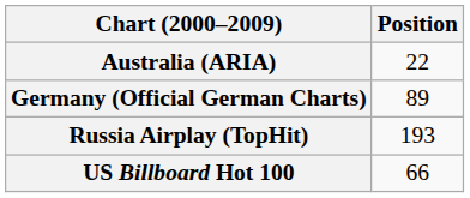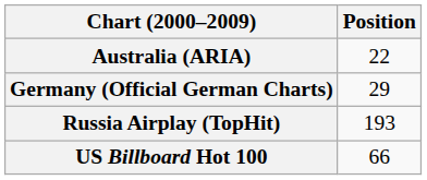 <table class="wikitable plainrowheaders sortable" style="text-align:center">
 <tr>
 <th scope="col">Chart (2000–2009)</th>
 <th scope="col">Position</th>
 </tr>
 <tr>
 <th scope="row">Australia (ARIA)</th>
 <td style="text-align:center;">22</td>
 </tr>
 <tr>
 <th scope="row">Germany (Official German Charts)</th>
-<td style="text-align:center;">89</td>
+<td style="text-align:center;">29</td>
 </tr>
 <tr>
 <th scope="row">Russia Airplay (TopHit)</th>
 <td>193</td>
 </tr>
 <tr>
 <th scope="row">US <em>Billboard</em> Hot 100</th>
 <td style="text-align:center;">66</td>
 </tr>
 </table>
